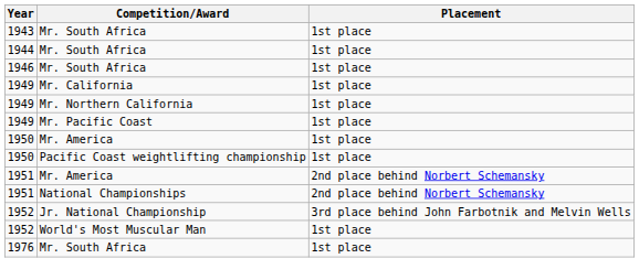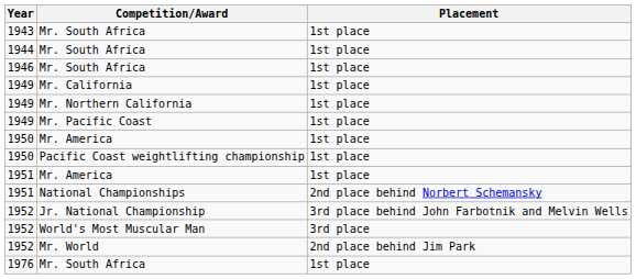 <table class="wikitable">
 <tr>
 <th>Year</th>
 <th>Competition/Award</th>
 <th>Placement</th>
 </tr>
 <tr>
 <td>1943</td>
 <td>Mr. South Africa</td>
 <td>1st place</td>
 </tr>
 <tr>
 <td>1944</td>
 <td>Mr. South Africa</td>
 <td>1st place</td>
 </tr>
 <tr>
 <td>1946</td>
 <td>Mr. South Africa</td>
 <td>1st place</td>
 </tr>
 <tr>
 <td>1949</td>
 <td>Mr. California</td>
 <td>1st place</td>
 </tr>
 <tr>
 <td>1949</td>
 <td>Mr. Northern California</td>
 <td>1st place</td>
 </tr>
 <tr>
 <td>1949</td>
 <td>Mr. Pacific Coast</td>
 <td>1st place</td>
 </tr>
 <tr>
 <td>1950</td>
 <td>Mr. America</td>
 <td>1st place</td>
 </tr>
 <tr>
 <td>1950</td>
 <td>Pacific Coast weightlifting championship</td>
 <td>1st place</td>
 </tr>
 <tr>
 <td>1951</td>
 <td>Mr. America</td>
-<td>2nd place behind <a href='#'>Norbert Schemansky</a></td>
+<td>1st place</td>
 </tr>
 <tr>
 <td>1951</td>
 <td>National Championships</td>
 <td>2nd place behind <a href='#'>Norbert Schemansky</a></td>
 </tr>
 <tr>
 <td>1952</td>
 <td>Jr. National Championship</td>
 <td>3rd place behind John Farbotnik and Melvin Wells</td>
 </tr>
 <tr>
 <td>1952</td>
 <td>World's Most Muscular Man</td>
-<td>1st place</td>
+<td>3rd place</td>
+</tr>
+<tr>
+<td>1952</td>
+<td>Mr. World</td>
+<td>2nd place behind Jim Park</td>
 </tr>
 <tr>
 <td>1976</td>
 <td>Mr. South Africa</td>
 <td>1st place</td>
 </tr>
 </table>
